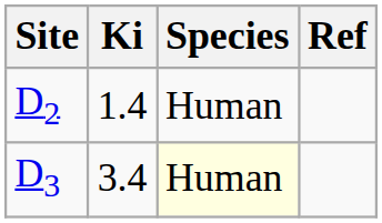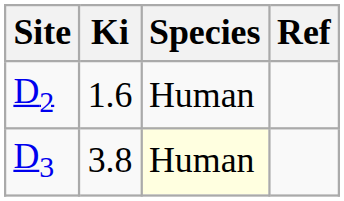 <table class="wikitable sortable">
 <tr>
 <th>Site</th>
 <th>Ki</th>
 <th>Species</th>
 <th>Ref</th>
 </tr>
 <tr>
 <td><a href='#'>D<sub>2</sub></a></td>
-<td>1.4</td>
+<td>1.6</td>
 <td>Human</td>
 <td></td>
 </tr>
 <tr>
 <td><a href='#'>D<sub>3</sub></a></td>
-<td>3.4</td>
+<td>3.8</td>
 <td style="background: lightyellow;">Human</td>
 <td></td>
 </tr>
 </table>
